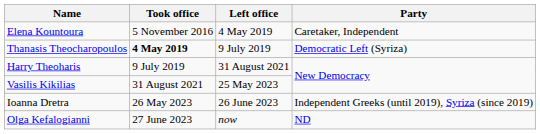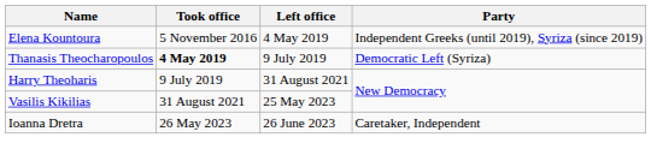 <table class="wikitable">
 <tr>
 <th>Name</th>
 <th>Took office</th>
 <th>Left office</th>
 <th>Party</th>
 </tr>
 <tr>
 <td><a href='#'>Elena Kountoura</a></td>
 <td>5 November 2016</td>
 <td>4 May 2019</td>
-<td>Caretaker, Independent</td>
+<td>Independent Greeks (until 2019), <a href='#'>Syriza</a> (since 2019)</td>
 </tr>
 <tr>
 <td><a href='#'>Thanasis Theocharopoulos</a></td>
 <td><strong>4 May 2019</strong></td>
 <td>9 July 2019</td>
 <td><a href='#'>Democratic Left</a> (Syriza)</td>
 </tr>
 <tr>
 <td><a href='#'>Harry Theoharis</a></td>
 <td>9 July 2019</td>
 <td>31 August 2021</td>
 <td rowspan=2><a href='#'>New Democracy</a></td>
 </tr>
 <tr>
 <td><a href='#'>Vasilis Kikilias</a></td>
 <td>31 August 2021</td>
 <td>25 May 2023</td>
 </tr>
 <tr>
 <td>Ioanna Dretra</td>
 <td>26 May 2023</td>
 <td>26 June 2023</td>
-<td>Independent Greeks (until 2019), <a href='#'>Syriza</a> (since 2019)</td>
-</tr>
-<tr>
-<td><a href='#'>Olga Kefalogianni</a></td>
-<td>27 June 2023</td>
-<td><em>now</em></td>
-<td><a href='#'>ND</a></td>
+<td>Caretaker, Independent</td>
 </tr>
 </table>
